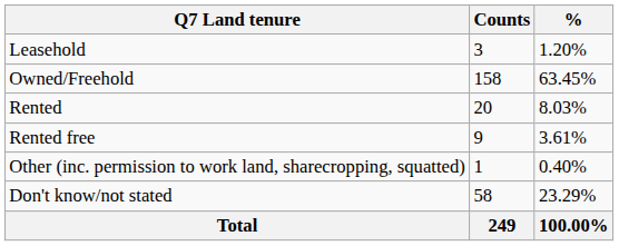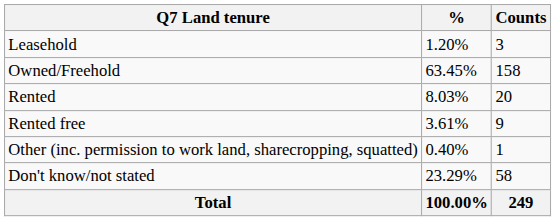 <table class="wikitable sortable">
 <tr>
 <th>Q7 Land tenure</th>
+<th>%</th>
 <th>Counts</th>
-<th>%</th>
 </tr>
 <tr>
 <td>Leasehold</td>
+<td>1.20%</td>
 <td>3</td>
-<td>1.20%</td>
 </tr>
 <tr>
 <td>Owned/Freehold</td>
+<td>63.45%</td>
 <td>158</td>
-<td>63.45%</td>
 </tr>
 <tr>
 <td>Rented</td>
+<td>8.03%</td>
 <td>20</td>
-<td>8.03%</td>
 </tr>
 <tr>
 <td>Rented free</td>
+<td>3.61%</td>
 <td>9</td>
-<td>3.61%</td>
 </tr>
 <tr>
 <td>Other (inc. permission to work land, sharecropping, squatted)</td>
+<td>0.40%</td>
 <td>1</td>
-<td>0.40%</td>
 </tr>
 <tr>
 <td>Don't know/not stated</td>
+<td>23.29%</td>
 <td>58</td>
-<td>23.29%</td>
 </tr>
 <tr>
 <th>Total</th>
+<th>100.00%</th>
 <th>249</th>
-<th>100.00%</th>
 </tr>
 </table>
